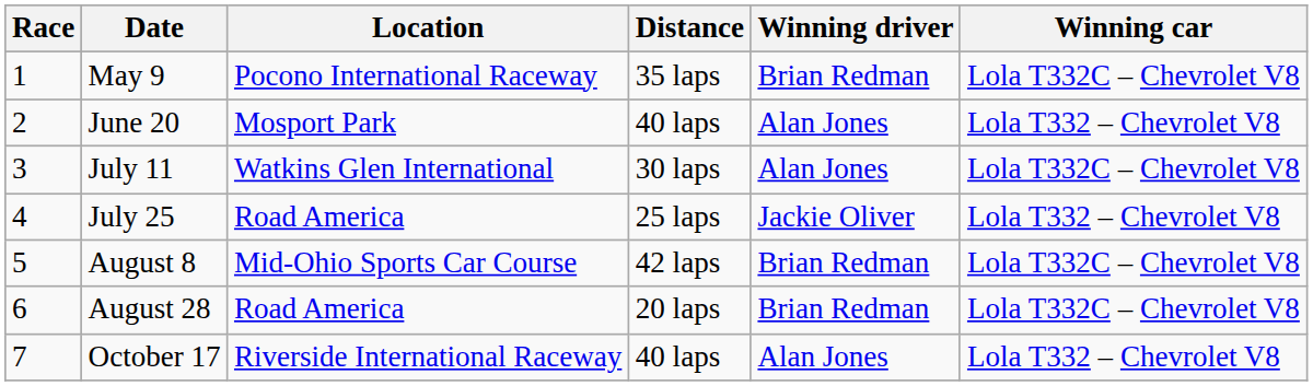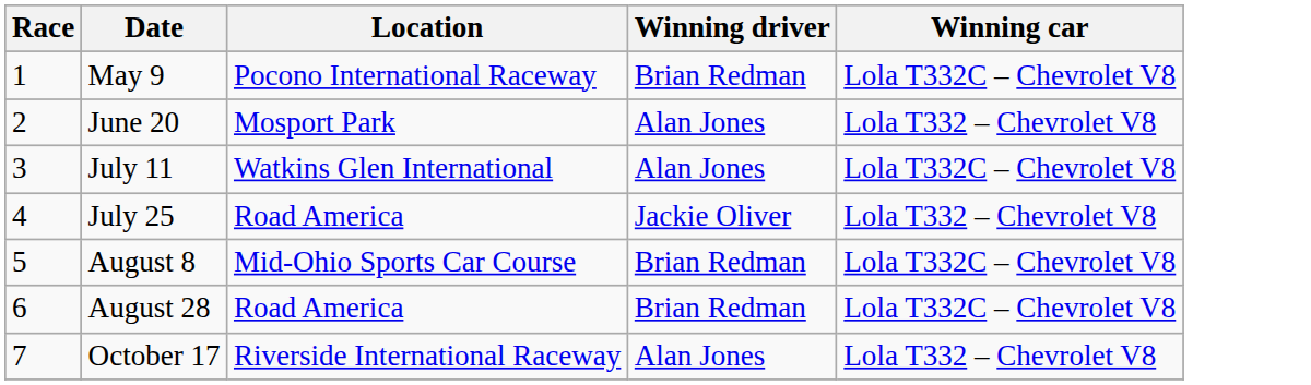 <table class="wikitable" border="1">
 <tr>
 <th>Race </th>
 <th>Date  </th>
 <th>Location </th>
-<th>Distance </th>
 <th>Winning driver </th>
 <th>Winning car </th>
 </tr>
 <tr>
 <td>1</td>
 <td>May 9</td>
 <td><a href='#'>Pocono International Raceway</a></td>
-<td>35 laps</td>
 <td> <a href='#'>Brian Redman</a></td>
 <td><a href='#'>Lola T332C</a> – <a href='#'>Chevrolet V8</a></td>
 </tr>
 <tr>
 <td>2</td>
 <td>June 20</td>
 <td><a href='#'>Mosport Park</a></td>
-<td>40 laps</td>
 <td> <a href='#'>Alan Jones</a></td>
 <td><a href='#'>Lola T332</a> – <a href='#'>Chevrolet V8</a></td>
 </tr>
 <tr>
 <td>3</td>
 <td>July 11</td>
 <td><a href='#'>Watkins Glen International</a></td>
-<td>30 laps</td>
 <td> <a href='#'>Alan Jones</a></td>
 <td><a href='#'>Lola T332C</a> – <a href='#'>Chevrolet V8</a></td>
 </tr>
 <tr>
 <td>4</td>
 <td>July 25</td>
 <td><a href='#'>Road America</a></td>
-<td>25 laps</td>
 <td> <a href='#'>Jackie Oliver</a></td>
 <td><a href='#'>Lola T332</a> – <a href='#'>Chevrolet V8</a></td>
 </tr>
 <tr>
 <td>5</td>
 <td>August 8</td>
 <td><a href='#'>Mid-Ohio Sports Car Course</a></td>
-<td>42 laps</td>
 <td> <a href='#'>Brian Redman</a></td>
 <td><a href='#'>Lola T332C</a> – <a href='#'>Chevrolet V8</a></td>
 </tr>
 <tr>
 <td>6</td>
 <td>August 28</td>
 <td><a href='#'>Road America</a></td>
-<td>20 laps</td>
 <td> <a href='#'>Brian Redman</a></td>
 <td><a href='#'>Lola T332C</a> – <a href='#'>Chevrolet V8</a></td>
 </tr>
 <tr>
 <td>7</td>
 <td>October 17</td>
 <td><a href='#'>Riverside International Raceway</a></td>
-<td>40 laps</td>
 <td> <a href='#'>Alan Jones</a></td>
 <td><a href='#'>Lola T332</a> – <a href='#'>Chevrolet V8</a></td>
 </tr>
 </table>
